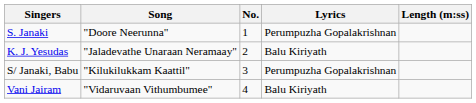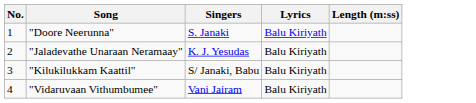 <table class="wikitable" style="font-size:95%;">
 <tr>
+<th>No.</th>
+<th>Song</th>
 <th>Singers</th>
-<th>Song</th>
-<th>No.</th>
 <th>Lyrics</th>
 <th>Length (m:ss)</th>
 </tr>
 <tr>
+<td>1</td>
+<td>"Doore Neerunna"</td>
 <td><a href='#'>S. Janaki</a></td>
-<td>"Doore Neerunna"</td>
-<td>1</td>
-<td>Perumpuzha Gopalakrishnan</td>
+<td><a href='#'>Balu Kiriyath</a></td>
 <td></td>
 </tr>
 <tr>
+<td>2</td>
+<td>"Jaladevathe Unaraan Neramaay"</td>
 <td><a href='#'>K. J. Yesudas</a></td>
-<td>"Jaladevathe Unaraan Neramaay"</td>
-<td>2</td>
 <td>Balu Kiriyath</td>
 <td></td>
 </tr>
 <tr>
+<td>3</td>
+<td>"Kilukilukkam Kaattil"</td>
 <td>S/ Janaki, Babu</td>
-<td>"Kilukilukkam Kaattil"</td>
-<td>3</td>
-<td>Perumpuzha Gopalakrishnan</td>
+<td>Balu Kiriyath</td>
 <td></td>
 </tr>
 <tr>
+<td>4</td>
+<td>"Vidaruvaan Vithumbumee"</td>
 <td><a href='#'>Vani Jairam</a></td>
-<td>"Vidaruvaan Vithumbumee"</td>
-<td>4</td>
 <td>Balu Kiriyath</td>
 <td></td>
 </tr>
 </table>
